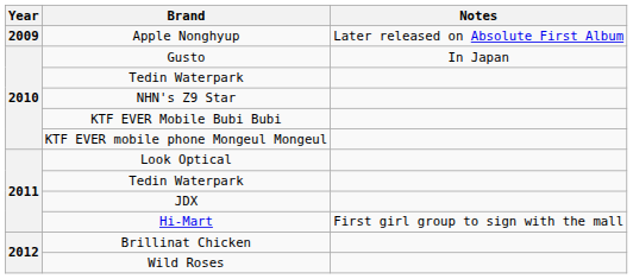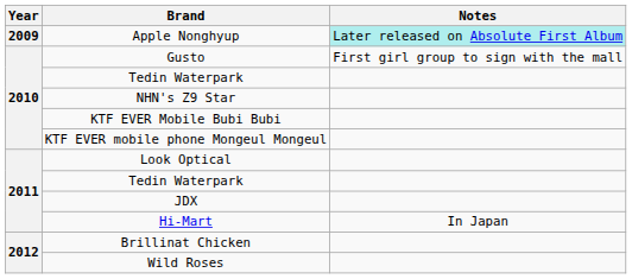 <table class="wikitable plainrowheaders" style="text-align:center;">
 <tr>
 <th>Year</th>
 <th>Brand</th>
 <th>Notes</th>
 </tr>
 <tr>
 <th>2009</th>
 <td>Apple Nonghyup</td>
-<td>Later released on <a href='#'>Absolute First Album</a></td>
+<td style="background: paleturquoise;">Later released on <a href='#'>Absolute First Album</a></td>
 </tr>
 <tr>
 <th rowspan="5">2010</th>
 <td>Gusto</td>
-<td>In Japan</td>
+<td>First girl group to sign with the mall</td>
 </tr>
 <tr>
 <td>Tedin Waterpark</td>
 <td></td>
 </tr>
 <tr>
 <td>NHN's Z9 Star</td>
 <td></td>
 </tr>
 <tr>
 <td>KTF EVER Mobile Bubi Bubi</td>
 <td></td>
 </tr>
 <tr>
 <td>KTF EVER mobile phone Mongeul Mongeul</td>
 <td></td>
 </tr>
 <tr>
 <th rowspan="4">2011</th>
 <td>Look Optical</td>
 <td></td>
 </tr>
 <tr>
 <td>Tedin Waterpark</td>
 <td></td>
 </tr>
 <tr>
 <td>JDX</td>
 <td></td>
 </tr>
 <tr>
 <td><a href='#'>Hi-Mart</a></td>
-<td>First girl group to sign with the mall</td>
+<td>In Japan</td>
 </tr>
 <tr>
 <th rowspan="2">2012</th>
 <td>Brillinat Chicken</td>
 <td></td>
 </tr>
 <tr>
 <td>Wild Roses</td>
 <td></td>
 </tr>
 </table>
